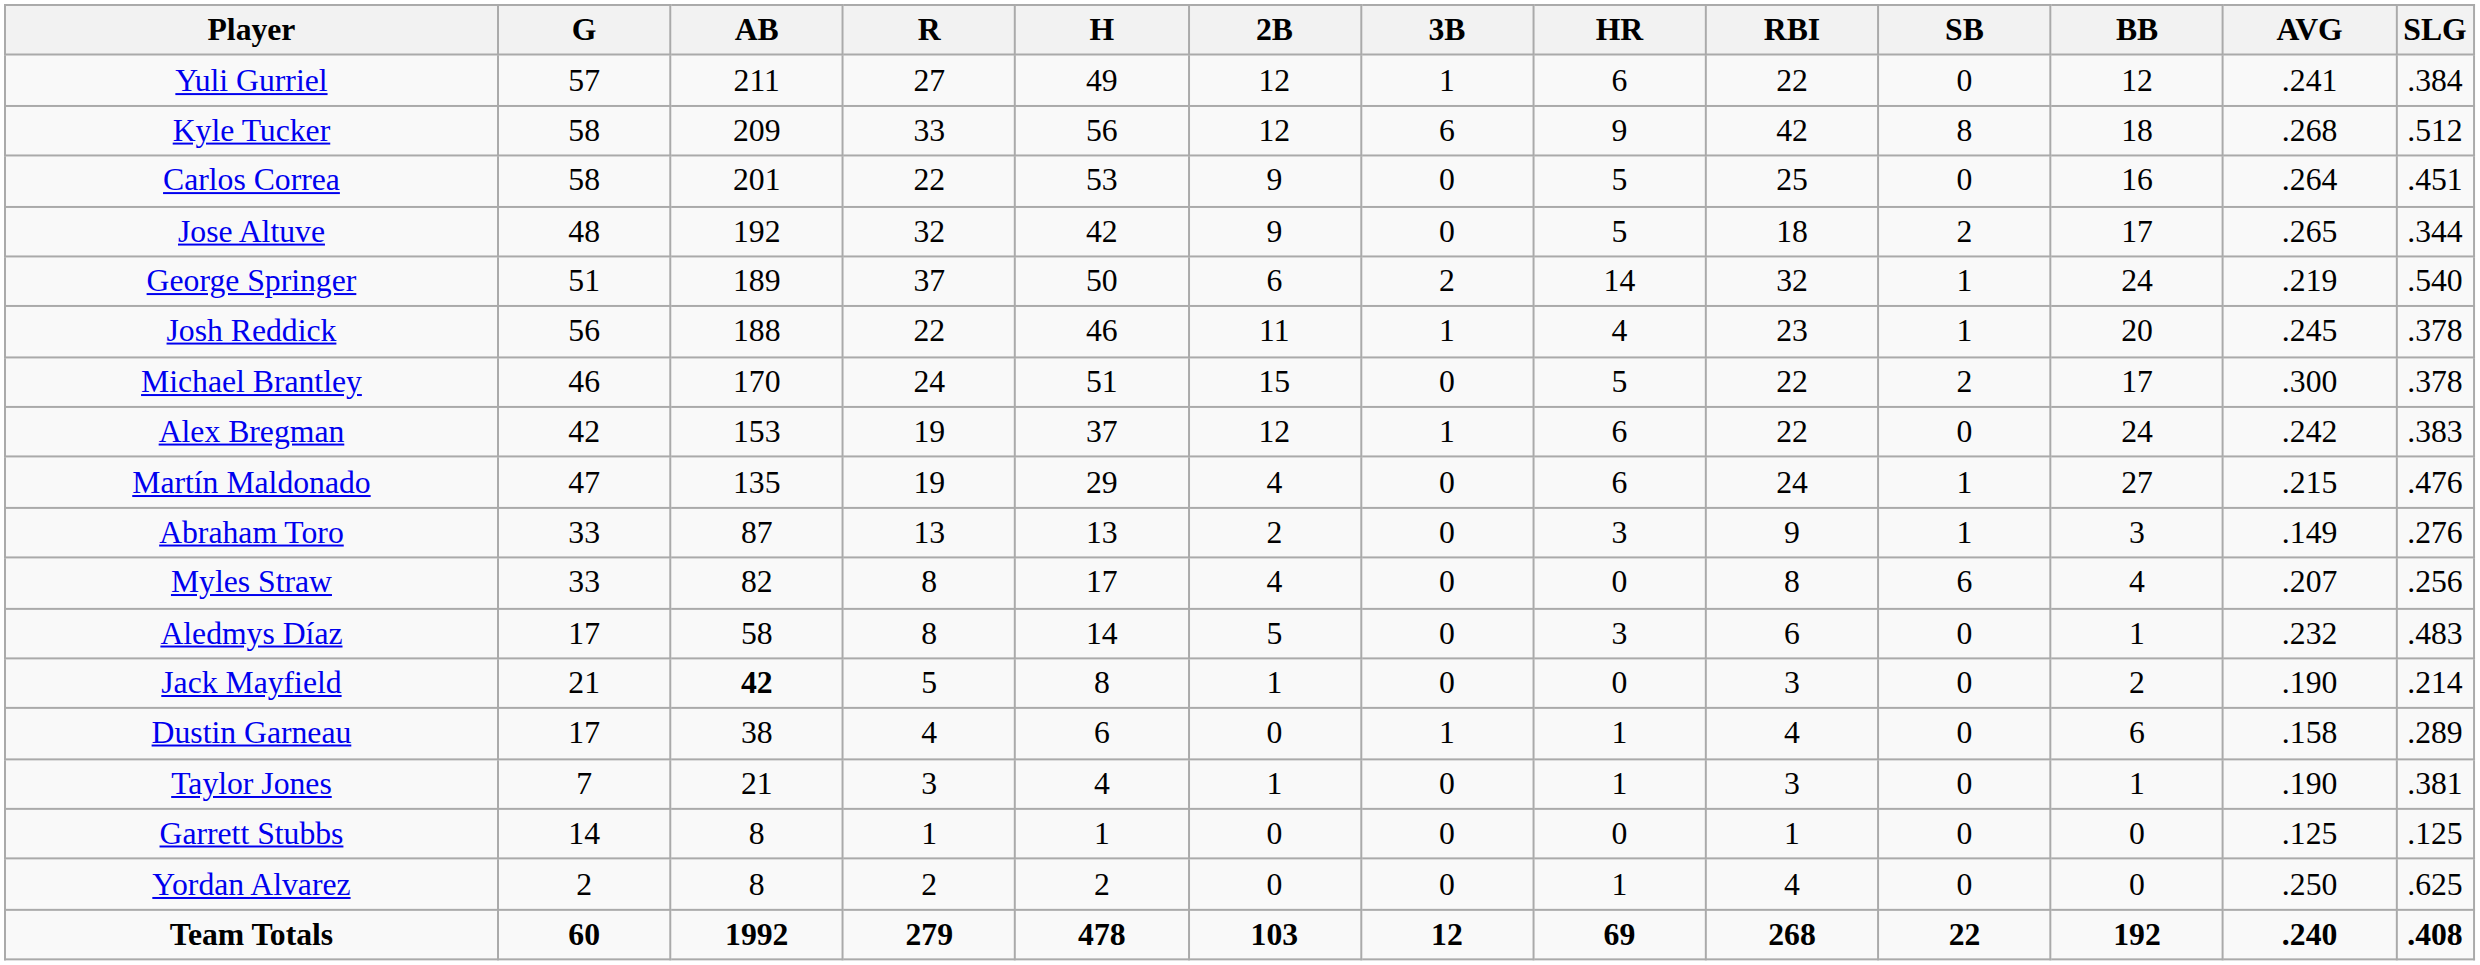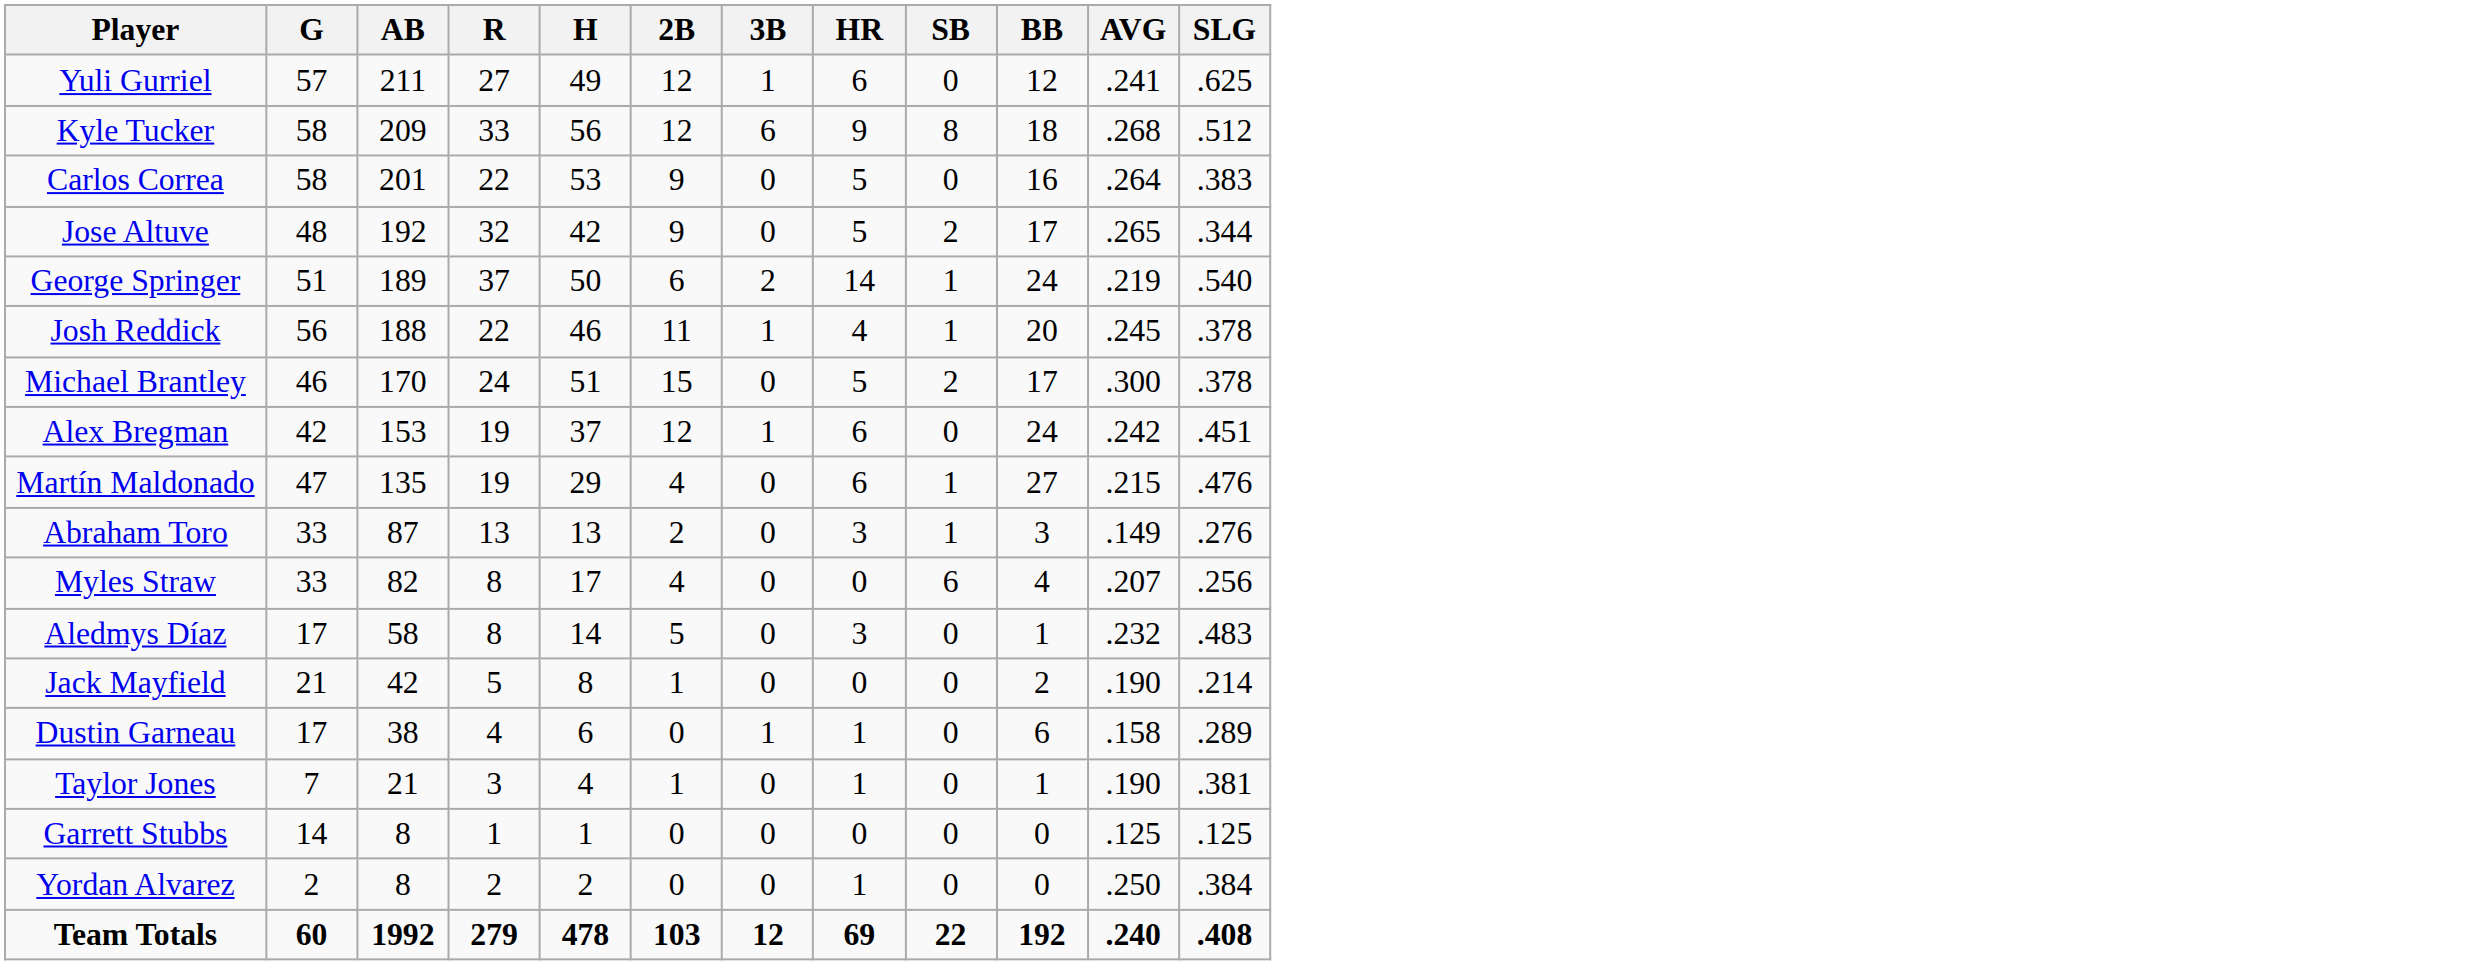 <table class=wikitable style="text-align:center">
 <tr>
 <th bgcolor=#DDDDFF; width="20%">Player</th>
 <th bgcolor=#DDDDFF; width="7%">G</th>
 <th bgcolor=#DDDDFF; width="7%">AB</th>
 <th bgcolor=#DDDDFF; width="7%">R</th>
 <th bgcolor=#DDDDFF; width="7%">H</th>
 <th bgcolor=#DDDDFF; width="7%">2B</th>
 <th bgcolor=#DDDDFF; width="7%">3B</th>
 <th bgcolor=#DDDDFF; width="7%">HR</th>
-<th bgcolor=#DDDDFF; width="7%">RBI</th>
 <th bgcolor=#DDDDFF; width="7%">SB</th>
 <th bgcolor=#DDDDFF; width="7%">BB</th>
 <th bgcolor=#DDDDFF; width="7%">AVG</th>
 <th bgcolor=#DDDDFF; width="7%">SLG</th>
 </tr>
 <tr>
 <td><a href='#'>Yuli Gurriel</a></td>
 <td>57</td>
 <td>211</td>
 <td>27</td>
 <td>49</td>
 <td>12</td>
 <td>1</td>
 <td>6</td>
-<td>22</td>
 <td>0</td>
 <td>12</td>
 <td>.241</td>
-<td>.384</td>
+<td>.625</td>
 </tr>
 <tr>
 <td><a href='#'>Kyle Tucker</a></td>
 <td>58</td>
 <td>209</td>
 <td>33</td>
 <td>56</td>
 <td>12</td>
 <td>6</td>
 <td>9</td>
-<td>42</td>
 <td>8</td>
 <td>18</td>
 <td>.268</td>
 <td>.512</td>
 </tr>
 <tr>
 <td><a href='#'>Carlos Correa</a></td>
 <td>58</td>
 <td>201</td>
 <td>22</td>
 <td>53</td>
 <td>9</td>
 <td>0</td>
 <td>5</td>
-<td>25</td>
 <td>0</td>
 <td>16</td>
 <td>.264</td>
-<td>.451</td>
+<td>.383</td>
 </tr>
 <tr>
 <td><a href='#'>Jose Altuve</a></td>
 <td>48</td>
 <td>192</td>
 <td>32</td>
 <td>42</td>
 <td>9</td>
 <td>0</td>
 <td>5</td>
-<td>18</td>
 <td>2</td>
 <td>17</td>
 <td>.265</td>
 <td>.344</td>
 </tr>
 <tr>
 <td><a href='#'>George Springer</a></td>
 <td>51</td>
 <td>189</td>
 <td>37</td>
 <td>50</td>
 <td>6</td>
 <td>2</td>
 <td>14</td>
-<td>32</td>
 <td>1</td>
 <td>24</td>
 <td>.219</td>
 <td>.540</td>
 </tr>
 <tr>
 <td><a href='#'>Josh Reddick</a></td>
 <td>56</td>
 <td>188</td>
 <td>22</td>
 <td>46</td>
 <td>11</td>
 <td>1</td>
 <td>4</td>
-<td>23</td>
 <td>1</td>
 <td>20</td>
 <td>.245</td>
 <td>.378</td>
 </tr>
 <tr>
 <td><a href='#'>Michael Brantley</a></td>
 <td>46</td>
 <td>170</td>
 <td>24</td>
 <td>51</td>
 <td>15</td>
 <td>0</td>
 <td>5</td>
-<td>22</td>
 <td>2</td>
 <td>17</td>
 <td>.300</td>
 <td>.378</td>
 </tr>
 <tr>
 <td><a href='#'>Alex Bregman</a></td>
 <td>42</td>
 <td>153</td>
 <td>19</td>
 <td>37</td>
 <td>12</td>
 <td>1</td>
 <td>6</td>
-<td>22</td>
 <td>0</td>
 <td>24</td>
 <td>.242</td>
-<td>.383</td>
+<td>.451</td>
 </tr>
 <tr>
 <td><a href='#'>Martín Maldonado</a></td>
 <td>47</td>
 <td>135</td>
 <td>19</td>
 <td>29</td>
 <td>4</td>
 <td>0</td>
 <td>6</td>
-<td>24</td>
 <td>1</td>
 <td>27</td>
 <td>.215</td>
 <td>.476</td>
 </tr>
 <tr>
 <td><a href='#'>Abraham Toro</a></td>
 <td>33</td>
 <td>87</td>
 <td>13</td>
 <td>13</td>
 <td>2</td>
 <td>0</td>
 <td>3</td>
-<td>9</td>
 <td>1</td>
 <td>3</td>
 <td>.149</td>
 <td>.276</td>
 </tr>
 <tr>
 <td><a href='#'>Myles Straw</a></td>
 <td>33</td>
 <td>82</td>
 <td>8</td>
 <td>17</td>
 <td>4</td>
 <td>0</td>
 <td>0</td>
-<td>8</td>
 <td>6</td>
 <td>4</td>
 <td>.207</td>
 <td>.256</td>
 </tr>
 <tr>
 <td><a href='#'>Aledmys Díaz</a></td>
 <td>17</td>
 <td>58</td>
 <td>8</td>
 <td>14</td>
 <td>5</td>
 <td>0</td>
 <td>3</td>
-<td>6</td>
 <td>0</td>
 <td>1</td>
 <td>.232</td>
 <td>.483</td>
 </tr>
 <tr>
 <td><a href='#'>Jack Mayfield</a></td>
 <td>21</td>
-<td><strong>42</strong></td>
+<td>42</td>
 <td>5</td>
 <td>8</td>
 <td>1</td>
 <td>0</td>
 <td>0</td>
-<td>3</td>
 <td>0</td>
 <td>2</td>
 <td>.190</td>
 <td>.214</td>
 </tr>
 <tr>
 <td><a href='#'>Dustin Garneau</a></td>
 <td>17</td>
 <td>38</td>
 <td>4</td>
 <td>6</td>
 <td>0</td>
 <td>1</td>
 <td>1</td>
-<td>4</td>
 <td>0</td>
 <td>6</td>
 <td>.158</td>
 <td>.289</td>
 </tr>
 <tr>
 <td><a href='#'>Taylor Jones</a></td>
 <td>7</td>
 <td>21</td>
 <td>3</td>
 <td>4</td>
 <td>1</td>
 <td>0</td>
 <td>1</td>
-<td>3</td>
 <td>0</td>
 <td>1</td>
 <td>.190</td>
 <td>.381</td>
 </tr>
 <tr>
 <td><a href='#'>Garrett Stubbs</a></td>
 <td>14</td>
 <td>8</td>
 <td>1</td>
 <td>1</td>
 <td>0</td>
 <td>0</td>
 <td>0</td>
-<td>1</td>
 <td>0</td>
 <td>0</td>
 <td>.125</td>
 <td>.125</td>
 </tr>
 <tr>
 <td><a href='#'>Yordan Alvarez</a></td>
 <td>2</td>
 <td>8</td>
 <td>2</td>
 <td>2</td>
 <td>0</td>
 <td>0</td>
 <td>1</td>
-<td>4</td>
 <td>0</td>
 <td>0</td>
 <td>.250</td>
-<td>.625</td>
+<td>.384</td>
 </tr>
 <tr>
 <td><strong>Team Totals</strong></td>
 <td><strong>60</strong></td>
 <td><strong>1992</strong></td>
 <td><strong>279</strong></td>
 <td><strong>478</strong></td>
 <td><strong>103</strong></td>
 <td><strong>12</strong></td>
 <td><strong>69</strong></td>
-<td><strong>268</strong></td>
 <td><strong>22</strong></td>
 <td><strong>192</strong></td>
 <td><strong>.240</strong></td>
 <td><strong>.408</strong></td>
 </tr>
 </table>
